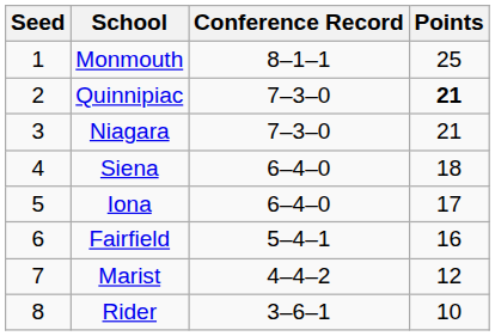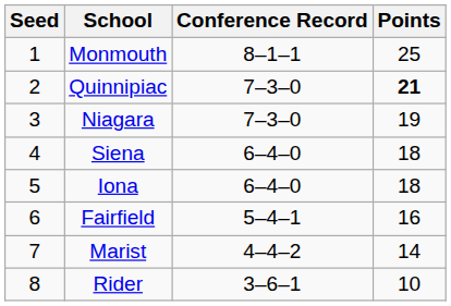 <table class="wikitable" style="text-align:center">
 <tr>
 <th>Seed</th>
 <th>School</th>
 <th>Conference Record</th>
 <th>Points</th>
 </tr>
 <tr>
 <td>1</td>
 <td><a href='#'>Monmouth</a></td>
 <td>8–1–1</td>
 <td>25</td>
 </tr>
 <tr>
 <td>2</td>
 <td><a href='#'>Quinnipiac</a></td>
 <td>7–3–0</td>
 <td><strong>21</strong></td>
 </tr>
 <tr>
 <td>3</td>
 <td><a href='#'>Niagara</a></td>
 <td>7–3–0</td>
-<td>21</td>
+<td>19</td>
 </tr>
 <tr>
 <td>4</td>
 <td><a href='#'>Siena</a></td>
 <td>6–4–0</td>
 <td>18</td>
 </tr>
 <tr>
 <td>5</td>
 <td><a href='#'>Iona</a></td>
 <td>6–4–0</td>
-<td>17</td>
+<td>18</td>
 </tr>
 <tr>
 <td>6</td>
 <td><a href='#'>Fairfield</a></td>
 <td>5–4–1</td>
 <td>16</td>
 </tr>
 <tr>
 <td>7</td>
 <td><a href='#'>Marist</a></td>
 <td>4–4–2</td>
-<td>12</td>
+<td>14</td>
 </tr>
 <tr>
 <td>8</td>
 <td><a href='#'>Rider</a></td>
 <td>3–6–1</td>
 <td>10</td>
 </tr>
 </table>
